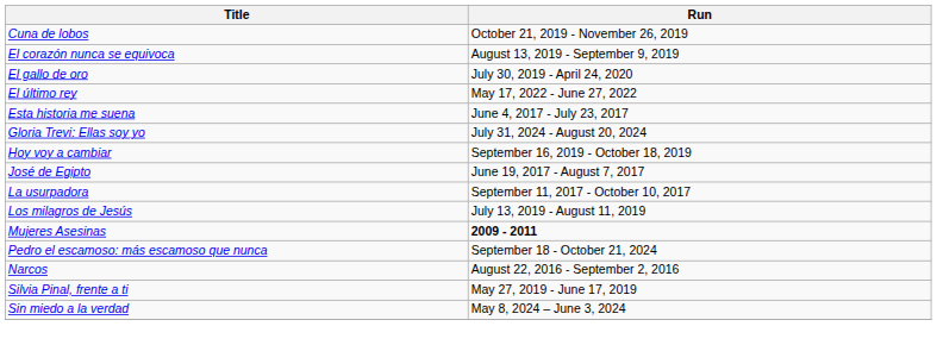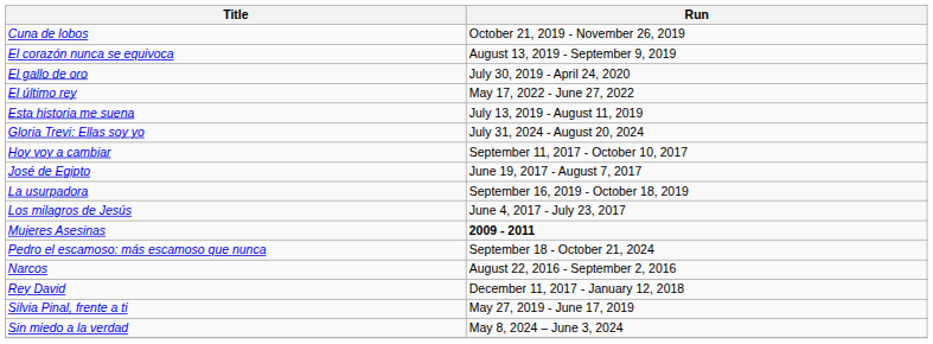 <table class="wikitable sortable" style="width:80%; font-size:85%;">
 <tr>
 <th style="width:20%;">Title</th>
 <th style="width:20%;">Run</th>
 </tr>
 <tr>
 <td><em><a href='#'>Cuna de lobos</a></em></td>
 <td>October 21, 2019 - November 26, 2019</td>
 </tr>
 <tr>
 <td><em><a href='#'>El corazón nunca se equivoca</a></em></td>
 <td>August 13, 2019 - September 9, 2019</td>
 </tr>
 <tr>
 <td><em><a href='#'>El gallo de oro</a></em></td>
 <td>July 30, 2019 - April 24, 2020</td>
 </tr>
 <tr>
 <td><em><a href='#'>El último rey</a></em></td>
 <td>May 17, 2022 - June 27, 2022</td>
 </tr>
 <tr>
 <td><em><a href='#'>Esta historia me suena</a></em></td>
-<td>June 4, 2017 - July 23, 2017</td>
+<td>July 13, 2019 - August 11, 2019</td>
 </tr>
 <tr>
 <td><em><a href='#'>Gloria Trevi: Ellas soy yo</a></em></td>
 <td>July 31, 2024 - August 20, 2024</td>
 </tr>
 <tr>
 <td><em><a href='#'>Hoy voy a cambiar</a></em></td>
-<td>September 16, 2019 - October 18, 2019</td>
+<td>September 11, 2017 - October 10, 2017</td>
 </tr>
 <tr>
 <td><em><a href='#'>José de Egipto</a></em></td>
 <td>June 19, 2017 - August 7, 2017</td>
 </tr>
 <tr>
 <td><em><a href='#'>La usurpadora</a></em></td>
-<td>September 11, 2017 - October 10, 2017</td>
+<td>September 16, 2019 - October 18, 2019</td>
 </tr>
 <tr>
 <td><em><a href='#'>Los milagros de Jesús</a></em></td>
-<td>July 13, 2019 - August 11, 2019</td>
+<td>June 4, 2017 - July 23, 2017</td>
 </tr>
 <tr>
 <td><em><a href='#'>Mujeres Asesinas</a></em></td>
 <td><strong>2009 - 2011</strong></td>
 </tr>
 <tr>
 <td><em><a href='#'>Pedro el escamoso: más escamoso que nunca</a></em></td>
 <td>September 18 - October 21, 2024</td>
 </tr>
 <tr>
 <td><em><a href='#'>Narcos</a></em></td>
 <td>August 22, 2016 - September 2, 2016</td>
 </tr>
 <tr>
+<td><em><a href='#'>Rey David</a></em></td>
+<td>December 11, 2017 - January 12, 2018</td>
+</tr>
+<tr>
 <td><em><a href='#'>Silvia Pinal, frente a ti</a></em></td>
 <td>May 27, 2019 - June 17, 2019</td>
 </tr>
 <tr>
 <td><em><a href='#'>Sin miedo a la verdad</a></em></td>
 <td>May 8, 2024 – June 3, 2024</td>
 </tr>
 <tr>
 </tr>
 </table>
